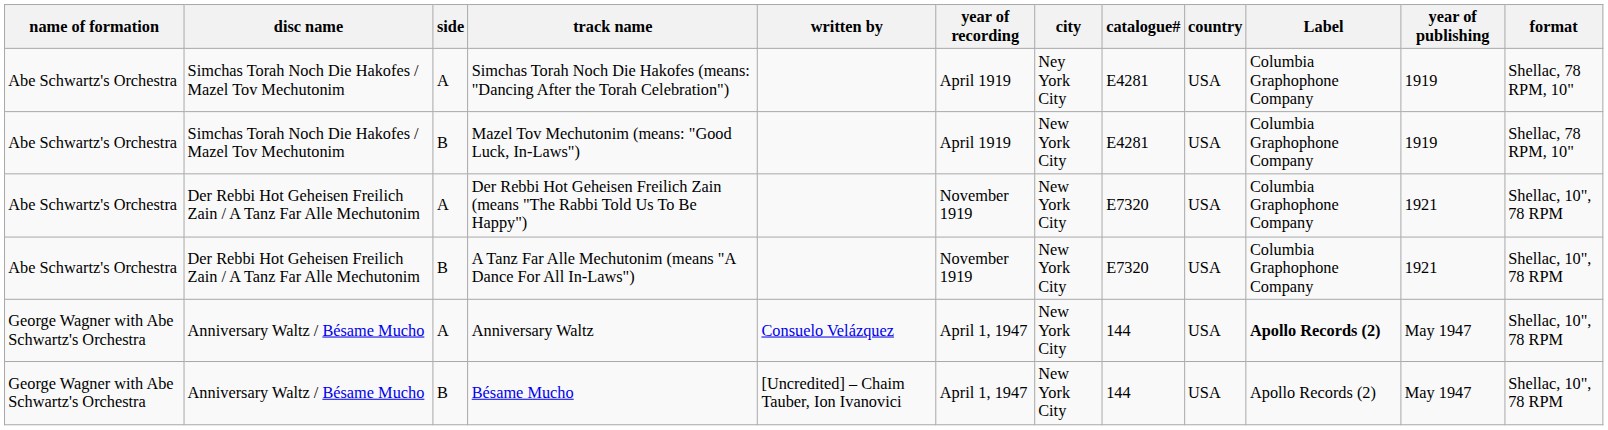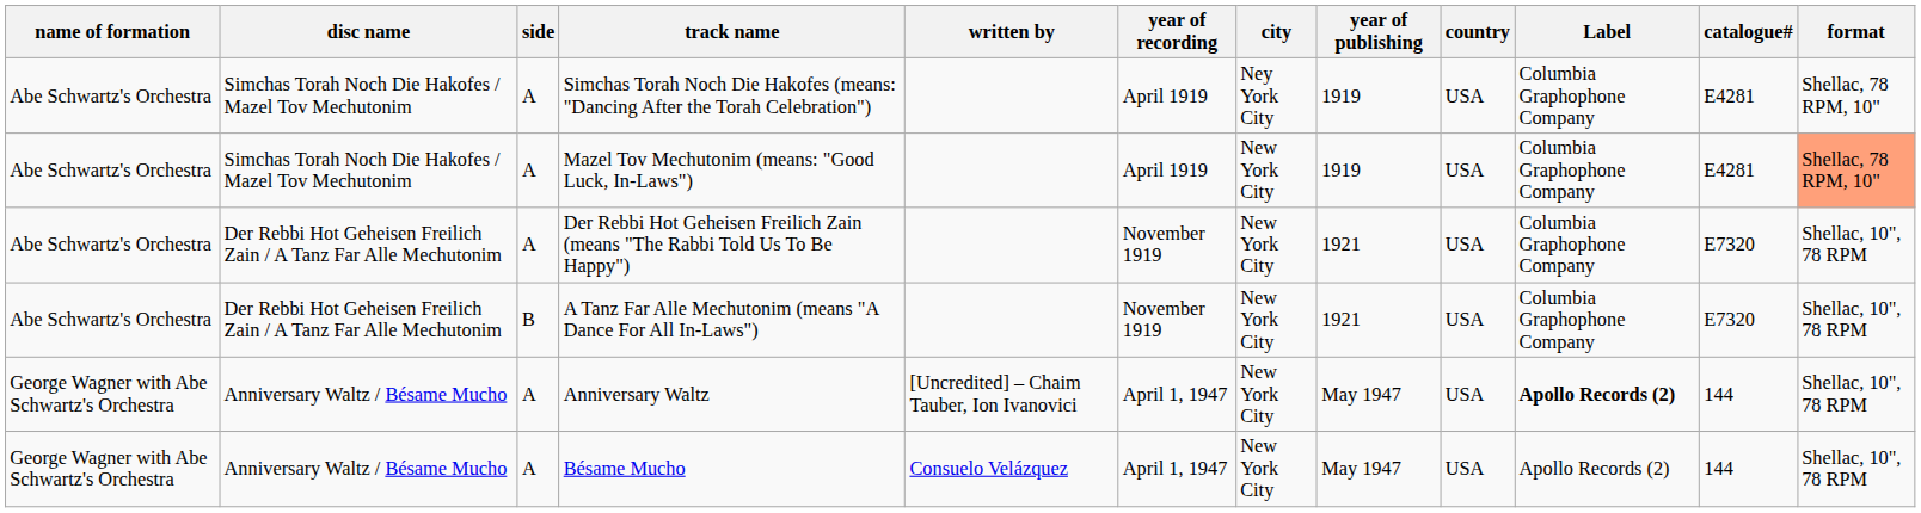 <table class="wikitable">
 <tr>
 <th>name of formation</th>
 <th>disc name</th>
 <th>side</th>
 <th>track name</th>
 <th>written by</th>
 <th>year of recording</th>
 <th>city</th>
-<th>catalogue#</th>
+<th>year of publishing</th>
 <th>country</th>
 <th>Label</th>
-<th>year of publishing</th>
+<th>catalogue#</th>
 <th>format</th>
 </tr>
 <tr>
 <td>Abe Schwartz's Orchestra</td>
 <td>Simchas Torah Noch Die Hakofes / Mazel Tov Mechutonim</td>
 <td>A</td>
 <td>Simchas Torah Noch Die Hakofes (means: "Dancing After the Torah Celebration")</td>
 <td></td>
 <td>April 1919</td>
 <td>Ney York City</td>
-<td>E4281</td>
+<td>1919</td>
 <td>USA</td>
 <td>Columbia Graphophone Company</td>
-<td>1919</td>
+<td>E4281</td>
 <td>Shellac, 78 RPM, 10"</td>
 </tr>
 <tr>
 <td>Abe Schwartz's Orchestra</td>
 <td>Simchas Torah Noch Die Hakofes / Mazel Tov Mechutonim</td>
-<td>B</td>
+<td>A</td>
 <td>Mazel Tov Mechutonim (means: "Good Luck, In-Laws")</td>
 <td></td>
 <td>April 1919</td>
 <td>New York City</td>
-<td>E4281</td>
+<td>1919</td>
 <td>USA</td>
 <td>Columbia Graphophone Company</td>
-<td>1919</td>
-<td>Shellac, 78 RPM, 10"</td>
+<td>E4281</td>
+<td style="background: lightsalmon;">Shellac, 78 RPM, 10"</td>
 </tr>
 <tr>
 <td>Abe Schwartz's Orchestra</td>
 <td>Der Rebbi Hot Geheisen Freilich Zain / A Tanz Far Alle Mechutonim</td>
 <td>A</td>
 <td>Der Rebbi Hot Geheisen Freilich Zain (means "The Rabbi Told Us To Be Happy")</td>
 <td></td>
 <td>November 1919</td>
 <td>New York City</td>
-<td>E7320</td>
+<td>1921</td>
 <td>USA</td>
 <td>Columbia Graphophone Company</td>
-<td>1921</td>
+<td>E7320</td>
 <td>Shellac, 10", 78 RPM</td>
 </tr>
 <tr>
 <td>Abe Schwartz's Orchestra</td>
 <td>Der Rebbi Hot Geheisen Freilich Zain / A Tanz Far Alle Mechutonim</td>
 <td>B</td>
 <td>A Tanz Far Alle Mechutonim (means "A Dance For All In-Laws")</td>
 <td></td>
 <td>November 1919</td>
 <td>New York City</td>
-<td>E7320</td>
+<td>1921</td>
 <td>USA</td>
 <td>Columbia Graphophone Company</td>
-<td>1921</td>
+<td>E7320</td>
 <td>Shellac, 10", 78 RPM</td>
 </tr>
 <tr>
 <td>George Wagner with Abe Schwartz's Orchestra</td>
 <td>Anniversary Waltz / <a href='#'>Bésame Mucho</a></td>
 <td>A</td>
 <td>Anniversary Waltz</td>
-<td><a href='#'>Consuelo Velázquez</a></td>
+<td>[Uncredited] – Chaim Tauber, Ion Ivanovici</td>
 <td>April 1, 1947</td>
 <td>New York City</td>
-<td>144</td>
+<td>May 1947</td>
 <td>USA</td>
 <td><strong>Apollo Records (2)</strong></td>
-<td>May 1947</td>
+<td>144</td>
 <td>Shellac, 10", 78 RPM</td>
 </tr>
 <tr>
 <td>George Wagner with Abe Schwartz's Orchestra</td>
 <td>Anniversary Waltz / <a href='#'>Bésame Mucho</a></td>
-<td>B</td>
+<td>A</td>
 <td><a href='#'>Bésame Mucho</a></td>
-<td>[Uncredited] – Chaim Tauber, Ion Ivanovici</td>
+<td><a href='#'>Consuelo Velázquez</a></td>
 <td>April 1, 1947</td>
 <td>New York City</td>
-<td>144</td>
+<td>May 1947</td>
 <td>USA</td>
 <td>Apollo Records (2)</td>
-<td>May 1947</td>
+<td>144</td>
 <td>Shellac, 10", 78 RPM</td>
 </tr>
 </table>
